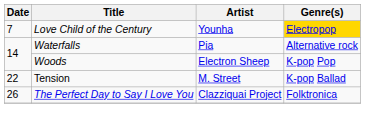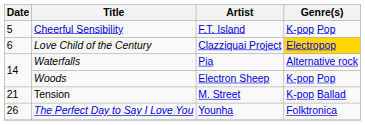 <table class="wikitable" style="text-align: left;">
 <tr>
 <th>Date</th>
 <th>Title</th>
 <th>Artist</th>
 <th>Genre(s)</th>
 </tr>
 <tr>
-<td>7</td>
+<td rowspan="1">5</td>
+<td><a href='#'>Cheerful Sensibility</a></td>
+<td><a href='#'>F.T. Island</a></td>
+<td><a href='#'>K-pop</a> <a href='#'>Pop</a></td>
+</tr>
+<tr>
+<td>6</td>
 <td><em>Love Child of the Century</em></td>
-<td><a href='#'>Younha</a></td>
+<td><a href='#'>Clazziquai Project</a></td>
 <td style="background: gold;"><a href='#'>Electropop</a></td>
 </tr>
 <tr>
 <td rowspan="2">14</td>
 <td><em>Waterfalls</em></td>
 <td><a href='#'>Pia</a></td>
 <td><a href='#'>Alternative rock</a></td>
 </tr>
 <tr>
 <td><em>Woods</em></td>
 <td><a href='#'>Electron Sheep</a></td>
 <td><a href='#'>K-pop</a> <a href='#'>Pop</a></td>
 </tr>
 <tr>
-<td rowspan="1">22</td>
+<td rowspan="1">21</td>
 <td>Tension</td>
 <td><a href='#'>M. Street</a></td>
 <td><a href='#'>K-pop</a> <a href='#'>Ballad</a></td>
 </tr>
 <tr>
 <td rowspan="1">26</td>
 <td><em><a href='#'>The Perfect Day to Say I Love You</a></em></td>
-<td><a href='#'>Clazziquai Project</a></td>
+<td><a href='#'>Younha</a></td>
 <td><a href='#'>Folktronica</a></td>
 </tr>
 <tr>
 </tr>
 </table>
